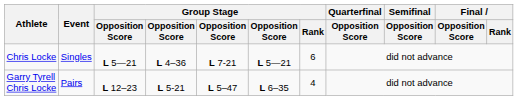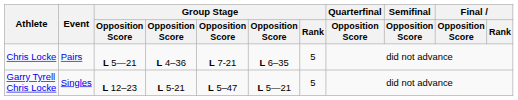 <table class="wikitable" style="font-size:88%">
 <tr>
 <th rowspan=2>Athlete</th>
 <th rowspan=2>Event</th>
 <th colspan=5>Group Stage</th>
 <th>Quarterfinal</th>
 <th>Semifinal</th>
 <th colspan=2>Final / </th>
 </tr>
 <tr style="font-size:95%">
 <th>Opposition<br>Score</th>
 <th>Opposition<br>Score</th>
 <th>Opposition<br>Score</th>
 <th>Opposition<br>Score</th>
 <th>Rank</th>
 <th>Opposition<br>Score</th>
 <th>Opposition<br>Score</th>
 <th>Opposition<br>Score</th>
 <th>Rank</th>
 </tr>
 <tr align=center>
 <td align=left><a href='#'>Chris Locke</a></td>
-<td align=left><a href='#'>Singles</a></td>
+<td align=left><a href='#'>Pairs</a></td>
 <td><br><strong>L</strong> 5―21</td>
 <td><br><strong>L</strong> 4–36</td>
 <td><br><strong>L</strong> 7-21</td>
-<td><br><strong>L</strong> 5―21</td>
-<td>6</td>
+<td><br><strong>L</strong> 6–35</td>
+<td>5</td>
 <td colspan=4>did not advance</td>
 </tr>
 <tr align=center>
 <td align=left><a href='#'>Garry Tyrell</a><br><a href='#'>Chris Locke</a></td>
-<td align=left><a href='#'>Pairs</a></td>
+<td align=left><a href='#'>Singles</a></td>
 <td><br><strong>L</strong> 12–23</td>
 <td><br><strong>L</strong> 5-21</td>
 <td><br><strong>L</strong> 5–47</td>
-<td><br><strong>L</strong> 6–35</td>
-<td>4</td>
+<td><br><strong>L</strong> 5―21</td>
+<td>5</td>
 <td colspan="4">did not advance</td>
 </tr>
 </table>
